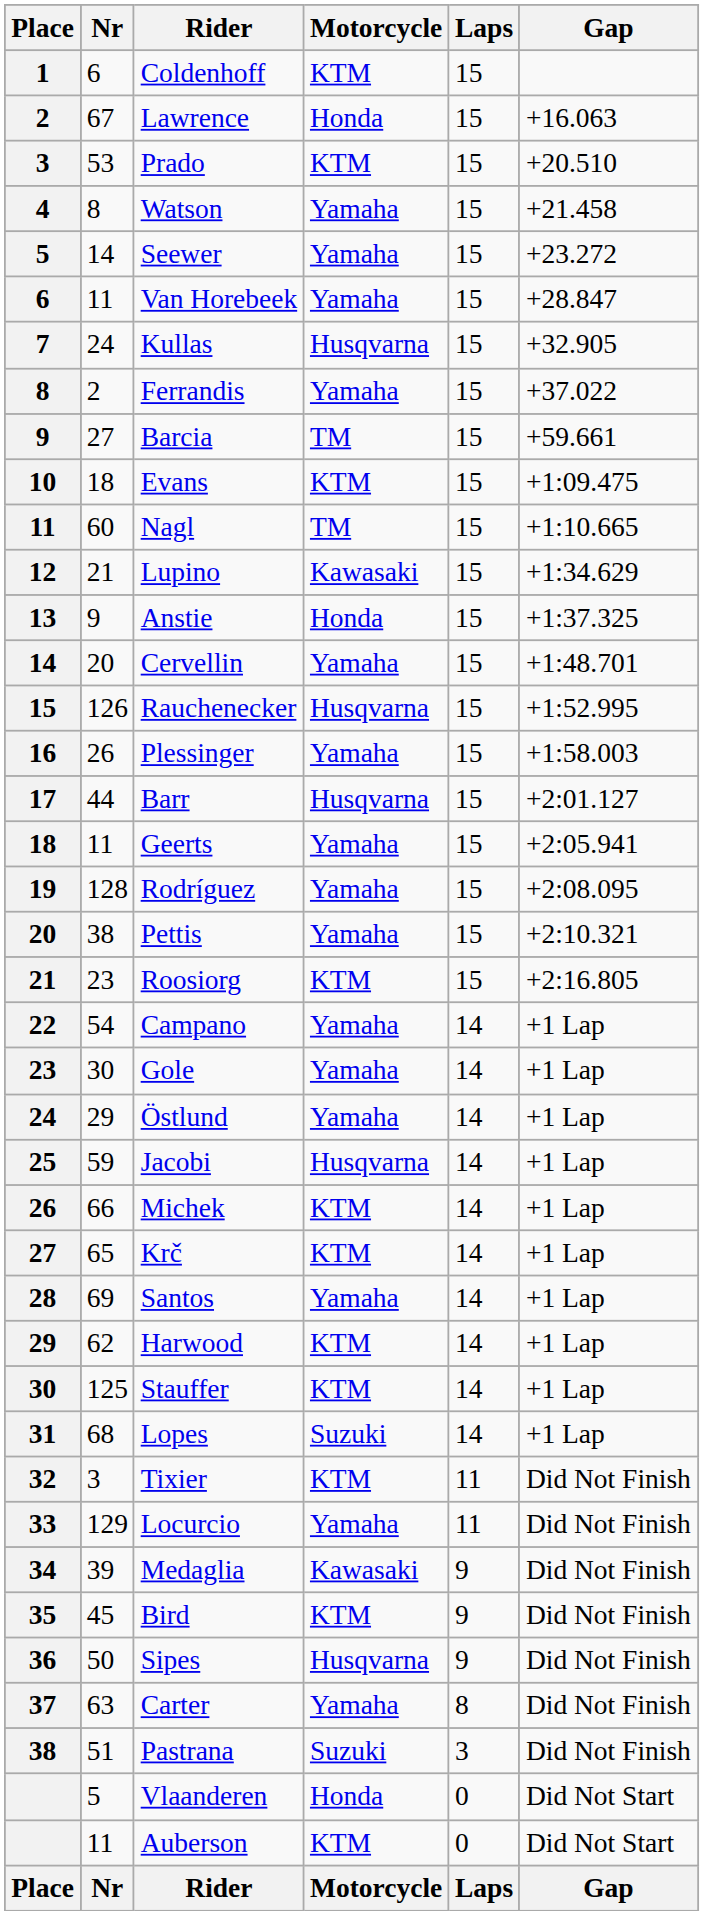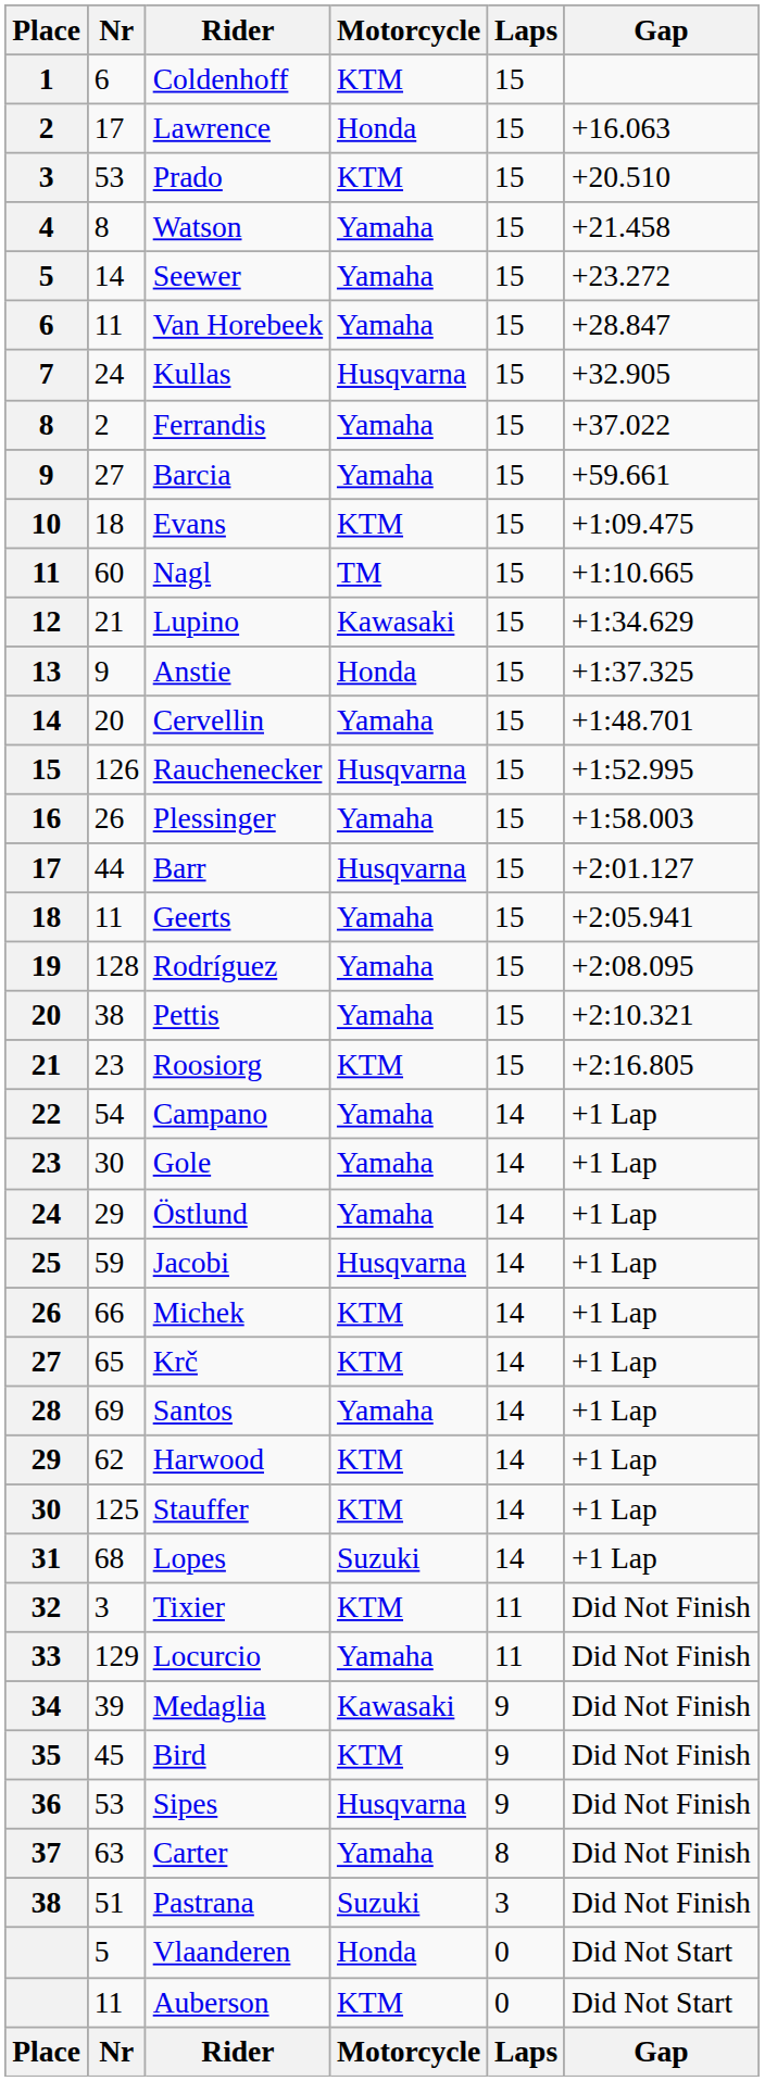 <table class="wikitable" style="font-size: 95%">
 <tr>
 <th>Place</th>
 <th>Nr</th>
 <th>Rider</th>
 <th>Motorcycle</th>
 <th>Laps</th>
 <th>Gap</th>
 </tr>
 <tr>
 <th>1</th>
 <td>6</td>
 <td> <a href='#'>Coldenhoff</a></td>
 <td><a href='#'>KTM</a></td>
 <td>15</td>
 <td></td>
 </tr>
 <tr>
 <th>2</th>
-<td>67</td>
+<td>17</td>
 <td> <a href='#'>Lawrence</a></td>
 <td><a href='#'>Honda</a></td>
 <td>15</td>
 <td>+16.063</td>
 </tr>
 <tr>
 <th>3</th>
 <td>53</td>
 <td> <a href='#'>Prado</a></td>
 <td><a href='#'>KTM</a></td>
 <td>15</td>
 <td>+20.510</td>
 </tr>
 <tr>
 <th>4</th>
 <td>8</td>
 <td> <a href='#'>Watson</a></td>
 <td><a href='#'>Yamaha</a></td>
 <td>15</td>
 <td>+21.458</td>
 </tr>
 <tr>
 <th>5</th>
 <td>14</td>
 <td> <a href='#'>Seewer</a></td>
 <td><a href='#'>Yamaha</a></td>
 <td>15</td>
 <td>+23.272</td>
 </tr>
 <tr>
 <th>6</th>
 <td>11</td>
 <td> <a href='#'>Van Horebeek</a></td>
 <td><a href='#'>Yamaha</a></td>
 <td>15</td>
 <td>+28.847</td>
 </tr>
 <tr>
 <th>7</th>
 <td>24</td>
 <td> <a href='#'>Kullas</a></td>
 <td><a href='#'>Husqvarna</a></td>
 <td>15</td>
 <td>+32.905</td>
 </tr>
 <tr>
 <th>8</th>
 <td>2</td>
 <td> <a href='#'>Ferrandis</a></td>
 <td><a href='#'>Yamaha</a></td>
 <td>15</td>
 <td>+37.022</td>
 </tr>
 <tr>
 <th>9</th>
 <td>27</td>
 <td> <a href='#'>Barcia</a></td>
-<td><a href='#'>TM</a></td>
+<td><a href='#'>Yamaha</a></td>
 <td>15</td>
 <td>+59.661</td>
 </tr>
 <tr>
 <th>10</th>
 <td>18</td>
 <td> <a href='#'>Evans</a></td>
 <td><a href='#'>KTM</a></td>
 <td>15</td>
 <td>+1:09.475</td>
 </tr>
 <tr>
 <th>11</th>
 <td>60</td>
 <td> <a href='#'>Nagl</a></td>
 <td><a href='#'>TM</a></td>
 <td>15</td>
 <td>+1:10.665</td>
 </tr>
 <tr>
 <th>12</th>
 <td>21</td>
 <td> <a href='#'>Lupino</a></td>
 <td><a href='#'>Kawasaki</a></td>
 <td>15</td>
 <td>+1:34.629</td>
 </tr>
 <tr>
 <th>13</th>
 <td>9</td>
 <td> <a href='#'>Anstie</a></td>
 <td><a href='#'>Honda</a></td>
 <td>15</td>
 <td>+1:37.325</td>
 </tr>
 <tr>
 <th>14</th>
 <td>20</td>
 <td> <a href='#'>Cervellin</a></td>
 <td><a href='#'>Yamaha</a></td>
 <td>15</td>
 <td>+1:48.701</td>
 </tr>
 <tr>
 <th>15</th>
 <td>126</td>
 <td> <a href='#'>Rauchenecker</a></td>
 <td><a href='#'>Husqvarna</a></td>
 <td>15</td>
 <td>+1:52.995</td>
 </tr>
 <tr>
 <th>16</th>
 <td>26</td>
 <td> <a href='#'>Plessinger</a></td>
 <td><a href='#'>Yamaha</a></td>
 <td>15</td>
 <td>+1:58.003</td>
 </tr>
 <tr>
 <th>17</th>
 <td>44</td>
 <td> <a href='#'>Barr</a></td>
 <td><a href='#'>Husqvarna</a></td>
 <td>15</td>
 <td>+2:01.127</td>
 </tr>
 <tr>
 <th>18</th>
 <td>11</td>
 <td> <a href='#'>Geerts</a></td>
 <td><a href='#'>Yamaha</a></td>
 <td>15</td>
 <td>+2:05.941</td>
 </tr>
 <tr>
 <th>19</th>
 <td>128</td>
 <td> <a href='#'>Rodríguez</a></td>
 <td><a href='#'>Yamaha</a></td>
 <td>15</td>
 <td>+2:08.095</td>
 </tr>
 <tr>
 <th>20</th>
 <td>38</td>
 <td> <a href='#'>Pettis</a></td>
 <td><a href='#'>Yamaha</a></td>
 <td>15</td>
 <td>+2:10.321</td>
 </tr>
 <tr>
 <th>21</th>
 <td>23</td>
 <td> <a href='#'>Roosiorg</a></td>
 <td><a href='#'>KTM</a></td>
 <td>15</td>
 <td>+2:16.805</td>
 </tr>
 <tr>
 <th>22</th>
 <td>54</td>
 <td> <a href='#'>Campano</a></td>
 <td><a href='#'>Yamaha</a></td>
 <td>14</td>
 <td>+1 Lap</td>
 </tr>
 <tr>
 <th>23</th>
 <td>30</td>
 <td> <a href='#'>Gole</a></td>
 <td><a href='#'>Yamaha</a></td>
 <td>14</td>
 <td>+1 Lap</td>
 </tr>
 <tr>
 <th>24</th>
 <td>29</td>
 <td> <a href='#'>Östlund</a></td>
 <td><a href='#'>Yamaha</a></td>
 <td>14</td>
 <td>+1 Lap</td>
 </tr>
 <tr>
 <th>25</th>
 <td>59</td>
 <td> <a href='#'>Jacobi</a></td>
 <td><a href='#'>Husqvarna</a></td>
 <td>14</td>
 <td>+1 Lap</td>
 </tr>
 <tr>
 <th>26</th>
 <td>66</td>
 <td> <a href='#'>Michek</a></td>
 <td><a href='#'>KTM</a></td>
 <td>14</td>
 <td>+1 Lap</td>
 </tr>
 <tr>
 <th>27</th>
 <td>65</td>
 <td> <a href='#'>Krč</a></td>
 <td><a href='#'>KTM</a></td>
 <td>14</td>
 <td>+1 Lap</td>
 </tr>
 <tr>
 <th>28</th>
 <td>69</td>
 <td> <a href='#'>Santos</a></td>
 <td><a href='#'>Yamaha</a></td>
 <td>14</td>
 <td>+1 Lap</td>
 </tr>
 <tr>
 <th>29</th>
 <td>62</td>
 <td> <a href='#'>Harwood</a></td>
 <td><a href='#'>KTM</a></td>
 <td>14</td>
 <td>+1 Lap</td>
 </tr>
 <tr>
 <th>30</th>
 <td>125</td>
 <td> <a href='#'>Stauffer</a></td>
 <td><a href='#'>KTM</a></td>
 <td>14</td>
 <td>+1 Lap</td>
 </tr>
 <tr>
 <th>31</th>
 <td>68</td>
 <td> <a href='#'>Lopes</a></td>
 <td><a href='#'>Suzuki</a></td>
 <td>14</td>
 <td>+1 Lap</td>
 </tr>
 <tr>
 <th>32</th>
 <td>3</td>
 <td> <a href='#'>Tixier</a></td>
 <td><a href='#'>KTM</a></td>
 <td>11</td>
 <td>Did Not Finish</td>
 </tr>
 <tr>
 <th>33</th>
 <td>129</td>
 <td> <a href='#'>Locurcio</a></td>
 <td><a href='#'>Yamaha</a></td>
 <td>11</td>
 <td>Did Not Finish</td>
 </tr>
 <tr>
 <th>34</th>
 <td>39</td>
 <td> <a href='#'>Medaglia</a></td>
 <td><a href='#'>Kawasaki</a></td>
 <td>9</td>
 <td>Did Not Finish</td>
 </tr>
 <tr>
 <th>35</th>
 <td>45</td>
 <td> <a href='#'>Bird</a></td>
 <td><a href='#'>KTM</a></td>
 <td>9</td>
 <td>Did Not Finish</td>
 </tr>
 <tr>
 <th>36</th>
-<td>50</td>
+<td>53</td>
 <td> <a href='#'>Sipes</a></td>
 <td><a href='#'>Husqvarna</a></td>
 <td>9</td>
 <td>Did Not Finish</td>
 </tr>
 <tr>
 <th>37</th>
 <td>63</td>
 <td> <a href='#'>Carter</a></td>
 <td><a href='#'>Yamaha</a></td>
 <td>8</td>
 <td>Did Not Finish</td>
 </tr>
 <tr>
 <th>38</th>
 <td>51</td>
 <td> <a href='#'>Pastrana</a></td>
 <td><a href='#'>Suzuki</a></td>
 <td>3</td>
 <td>Did Not Finish</td>
 </tr>
 <tr>
 <th></th>
 <td>5</td>
 <td> <a href='#'>Vlaanderen</a></td>
 <td><a href='#'>Honda</a></td>
 <td>0</td>
 <td>Did Not Start</td>
 </tr>
 <tr>
 <th></th>
 <td>11</td>
 <td> <a href='#'>Auberson</a></td>
 <td><a href='#'>KTM</a></td>
 <td>0</td>
 <td>Did Not Start</td>
 </tr>
 <tr>
 <th>Place</th>
 <th>Nr</th>
 <th>Rider</th>
 <th>Motorcycle</th>
 <th>Laps</th>
 <th>Gap</th>
 </tr>
 </table>
